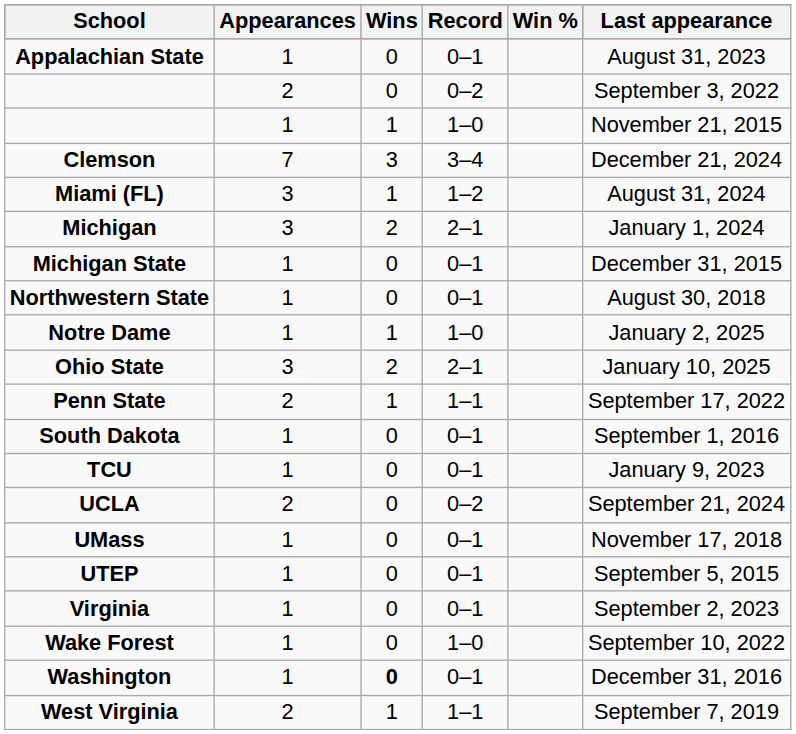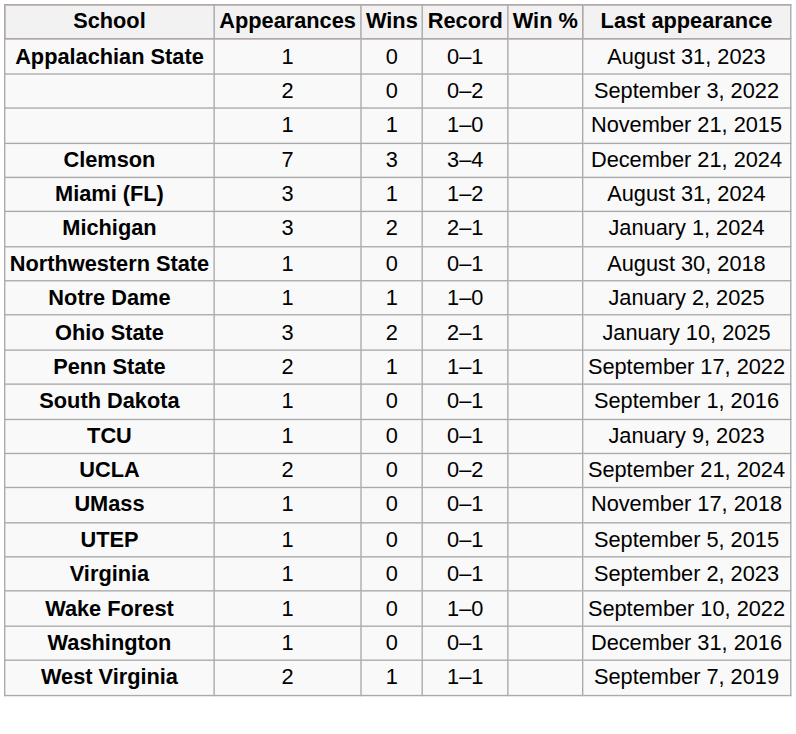 <table class="wikitable sortable" style="text-align:center">
 <tr style="background:#A32638;"|>
 <th>School</th>
 <th>Appearances</th>
 <th>Wins</th>
 <th class="unsortable">Record</th>
 <th>Win %</th>
 <th>Last appearance</th>
 </tr>
 <tr style=>
 <td><strong>Appalachian State</strong></td>
 <td>1</td>
 <td>0</td>
 <td>0–1</td>
 <td></td>
 <td>August 31, 2023</td>
 </tr>
 <tr style=>
 <td></td>
 <td>2</td>
 <td>0</td>
 <td>0–2</td>
 <td></td>
 <td>September 3, 2022</td>
 </tr>
 <tr style=>
 <td></td>
 <td>1</td>
 <td>1</td>
 <td>1–0</td>
 <td></td>
 <td>November 21, 2015</td>
 </tr>
 <tr style=>
 <td><strong>Clemson</strong></td>
 <td>7</td>
 <td>3</td>
 <td>3–4</td>
 <td></td>
 <td>December 21, 2024</td>
 </tr>
 <tr style=>
 <td><strong>Miami (FL)</strong></td>
 <td>3</td>
 <td>1</td>
 <td>1–2</td>
 <td></td>
 <td>August 31, 2024</td>
 </tr>
 <tr style=>
 <td><strong>Michigan</strong></td>
 <td>3</td>
 <td>2</td>
 <td>2–1</td>
 <td></td>
 <td>January 1, 2024</td>
-</tr>
-<tr style=>
-<td><strong>Michigan State</strong></td>
-<td>1</td>
-<td>0</td>
-<td>0–1</td>
-<td></td>
-<td>December 31, 2015</td>
 </tr>
 <tr style=>
 <td><strong>Northwestern State</strong></td>
 <td>1</td>
 <td>0</td>
 <td>0–1</td>
 <td></td>
 <td>August 30, 2018</td>
 </tr>
 <tr style=>
 <td><strong>Notre Dame</strong></td>
 <td>1</td>
 <td>1</td>
 <td>1–0</td>
 <td></td>
 <td>January 2, 2025</td>
 </tr>
 <tr style=>
 <td><strong>Ohio State</strong></td>
 <td>3</td>
 <td>2</td>
 <td>2–1</td>
 <td></td>
 <td>January 10, 2025</td>
 </tr>
 <tr style=>
 <td><strong>Penn State</strong></td>
 <td>2</td>
 <td>1</td>
 <td>1–1</td>
 <td></td>
 <td>September 17, 2022</td>
 </tr>
 <tr style=>
 <td><strong>South Dakota</strong></td>
 <td>1</td>
 <td>0</td>
 <td>0–1</td>
 <td></td>
 <td>September 1, 2016</td>
 </tr>
 <tr style=>
 <td><strong>TCU</strong></td>
 <td>1</td>
 <td>0</td>
 <td>0–1</td>
 <td></td>
 <td>January 9, 2023</td>
 </tr>
 <tr style=>
 <td><strong>UCLA</strong></td>
 <td>2</td>
 <td>0</td>
 <td>0–2</td>
 <td></td>
 <td>September 21, 2024</td>
 </tr>
 <tr style=>
 <td><strong>UMass</strong></td>
 <td>1</td>
 <td>0</td>
 <td>0–1</td>
 <td></td>
 <td>November 17, 2018</td>
 </tr>
 <tr style=>
 <td><strong>UTEP</strong></td>
 <td>1</td>
 <td>0</td>
 <td>0–1</td>
 <td></td>
 <td>September 5, 2015</td>
 </tr>
 <tr style=>
 <td><strong>Virginia</strong></td>
 <td>1</td>
 <td>0</td>
 <td>0–1</td>
 <td></td>
 <td>September 2, 2023</td>
 </tr>
 <tr style=>
 <td><strong>Wake Forest</strong></td>
 <td>1</td>
 <td>0</td>
 <td>1–0</td>
 <td></td>
 <td>September 10, 2022</td>
 </tr>
 <tr style=>
 <td><strong>Washington</strong></td>
 <td>1</td>
-<td><strong>0</strong></td>
+<td>0</td>
 <td>0–1</td>
 <td></td>
 <td>December 31, 2016</td>
 </tr>
 <tr style=>
 <td><strong>West Virginia</strong></td>
 <td>2</td>
 <td>1</td>
 <td>1–1</td>
 <td></td>
 <td>September 7, 2019</td>
 </tr>
 </table>
